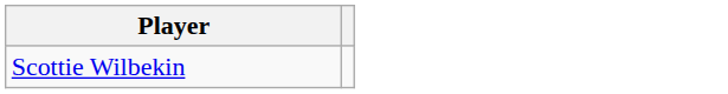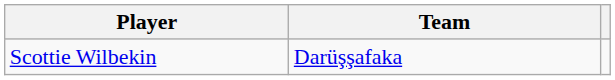 <table class="wikitable" style="text-align: center;">
 <tr>
 <th style="width:200px;">Player</th>
+<th style="width:220px;">Team</th>
 <th></th>
 </tr>
 <tr>
 <td align="left"> <a href='#'>Scottie Wilbekin</a>  </td>
+<td align="left"> <a href='#'>Darüşşafaka</a></td>
 <td></td>
 </tr>
 </table>
